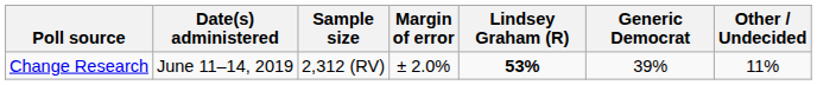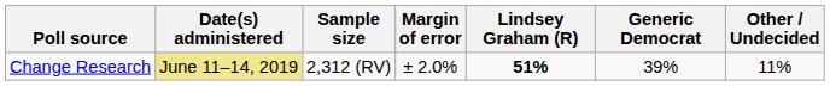 <table class="wikitable" style="font-size:90%;text-align:center;">
 <tr valign=bottom>
 <th>Poll source</th>
 <th>Date(s)<br>administered</th>
 <th>Sample<br>size</th>
 <th>Margin<br>of error</th>
 <th style="width:100px;">Lindsey<br>Graham (R)</th>
 <th style="width:100px;">Generic<br>Democrat</th>
 <th>Other /<br>Undecided</th>
 </tr>
 <tr>
 <td style="text-align:left;"><a href='#'>Change Research</a></td>
-<td>June 11–14, 2019</td>
+<td style="background: khaki;">June 11–14, 2019</td>
 <td>2,312 (RV)</td>
 <td>± 2.0%</td>
-<td><strong>53%</strong></td>
+<td><strong>51%</strong></td>
 <td>39%</td>
 <td>11%</td>
 </tr>
 </table>
